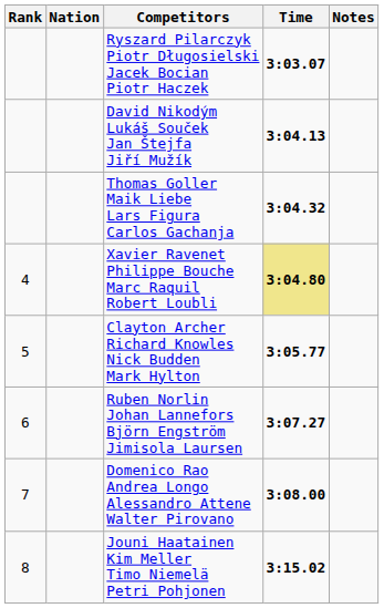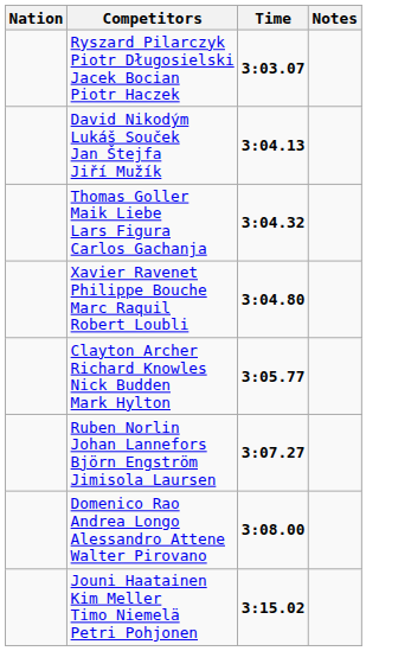 <table class="wikitable sortable" style="text-align:center">
 <tr>
-<th>Rank</th>
 <th>Nation</th>
 <th>Competitors</th>
 <th>Time</th>
 <th>Notes</th>
 </tr>
 <tr>
-<td></td>
 <td align=left></td>
 <td align=left><a href='#'>Ryszard Pilarczyk</a><br><a href='#'>Piotr Długosielski</a><br><a href='#'>Jacek Bocian</a><br><a href='#'>Piotr Haczek</a></td>
 <td><strong>3:03.07</strong></td>
 <td></td>
 </tr>
 <tr>
-<td></td>
 <td align=left></td>
 <td align=left><a href='#'>David Nikodým</a><br><a href='#'>Lukáš Souček</a><br><a href='#'>Jan Štejfa</a><br><a href='#'>Jiří Mužík</a></td>
 <td><strong>3:04.13</strong></td>
 <td></td>
 </tr>
 <tr>
-<td></td>
 <td align=left></td>
 <td align=left><a href='#'>Thomas Goller</a><br><a href='#'>Maik Liebe</a><br><a href='#'>Lars Figura</a><br><a href='#'>Carlos Gachanja</a></td>
 <td><strong>3:04.32</strong></td>
 <td></td>
 </tr>
 <tr>
-<td>4</td>
 <td align=left></td>
 <td align=left><a href='#'>Xavier Ravenet</a><br><a href='#'>Philippe Bouche</a><br><a href='#'>Marc Raquil</a><br><a href='#'>Robert Loubli</a></td>
-<td style="background: khaki;"><strong>3:04.80</strong></td>
+<td><strong>3:04.80</strong></td>
 <td></td>
 </tr>
 <tr>
-<td>5</td>
 <td align=left></td>
 <td align=left><a href='#'>Clayton Archer</a><br><a href='#'>Richard Knowles</a><br><a href='#'>Nick Budden</a><br><a href='#'>Mark Hylton</a></td>
 <td><strong>3:05.77</strong></td>
 <td></td>
 </tr>
 <tr>
-<td>6</td>
 <td align=left></td>
 <td align=left><a href='#'>Ruben Norlin</a><br><a href='#'>Johan Lannefors</a><br><a href='#'>Björn Engström</a><br><a href='#'>Jimisola Laursen</a></td>
 <td><strong>3:07.27</strong></td>
 <td></td>
 </tr>
 <tr>
-<td>7</td>
 <td align=left></td>
 <td align=left><a href='#'>Domenico Rao</a><br><a href='#'>Andrea Longo</a><br><a href='#'>Alessandro Attene</a><br><a href='#'>Walter Pirovano</a></td>
 <td><strong>3:08.00</strong></td>
 <td></td>
 </tr>
 <tr>
-<td>8</td>
 <td align=left></td>
 <td align=left><a href='#'>Jouni Haatainen</a><br><a href='#'>Kim Meller</a><br><a href='#'>Timo Niemelä</a><br><a href='#'>Petri Pohjonen</a></td>
 <td><strong>3:15.02</strong></td>
 <td></td>
 </tr>
 </table>
